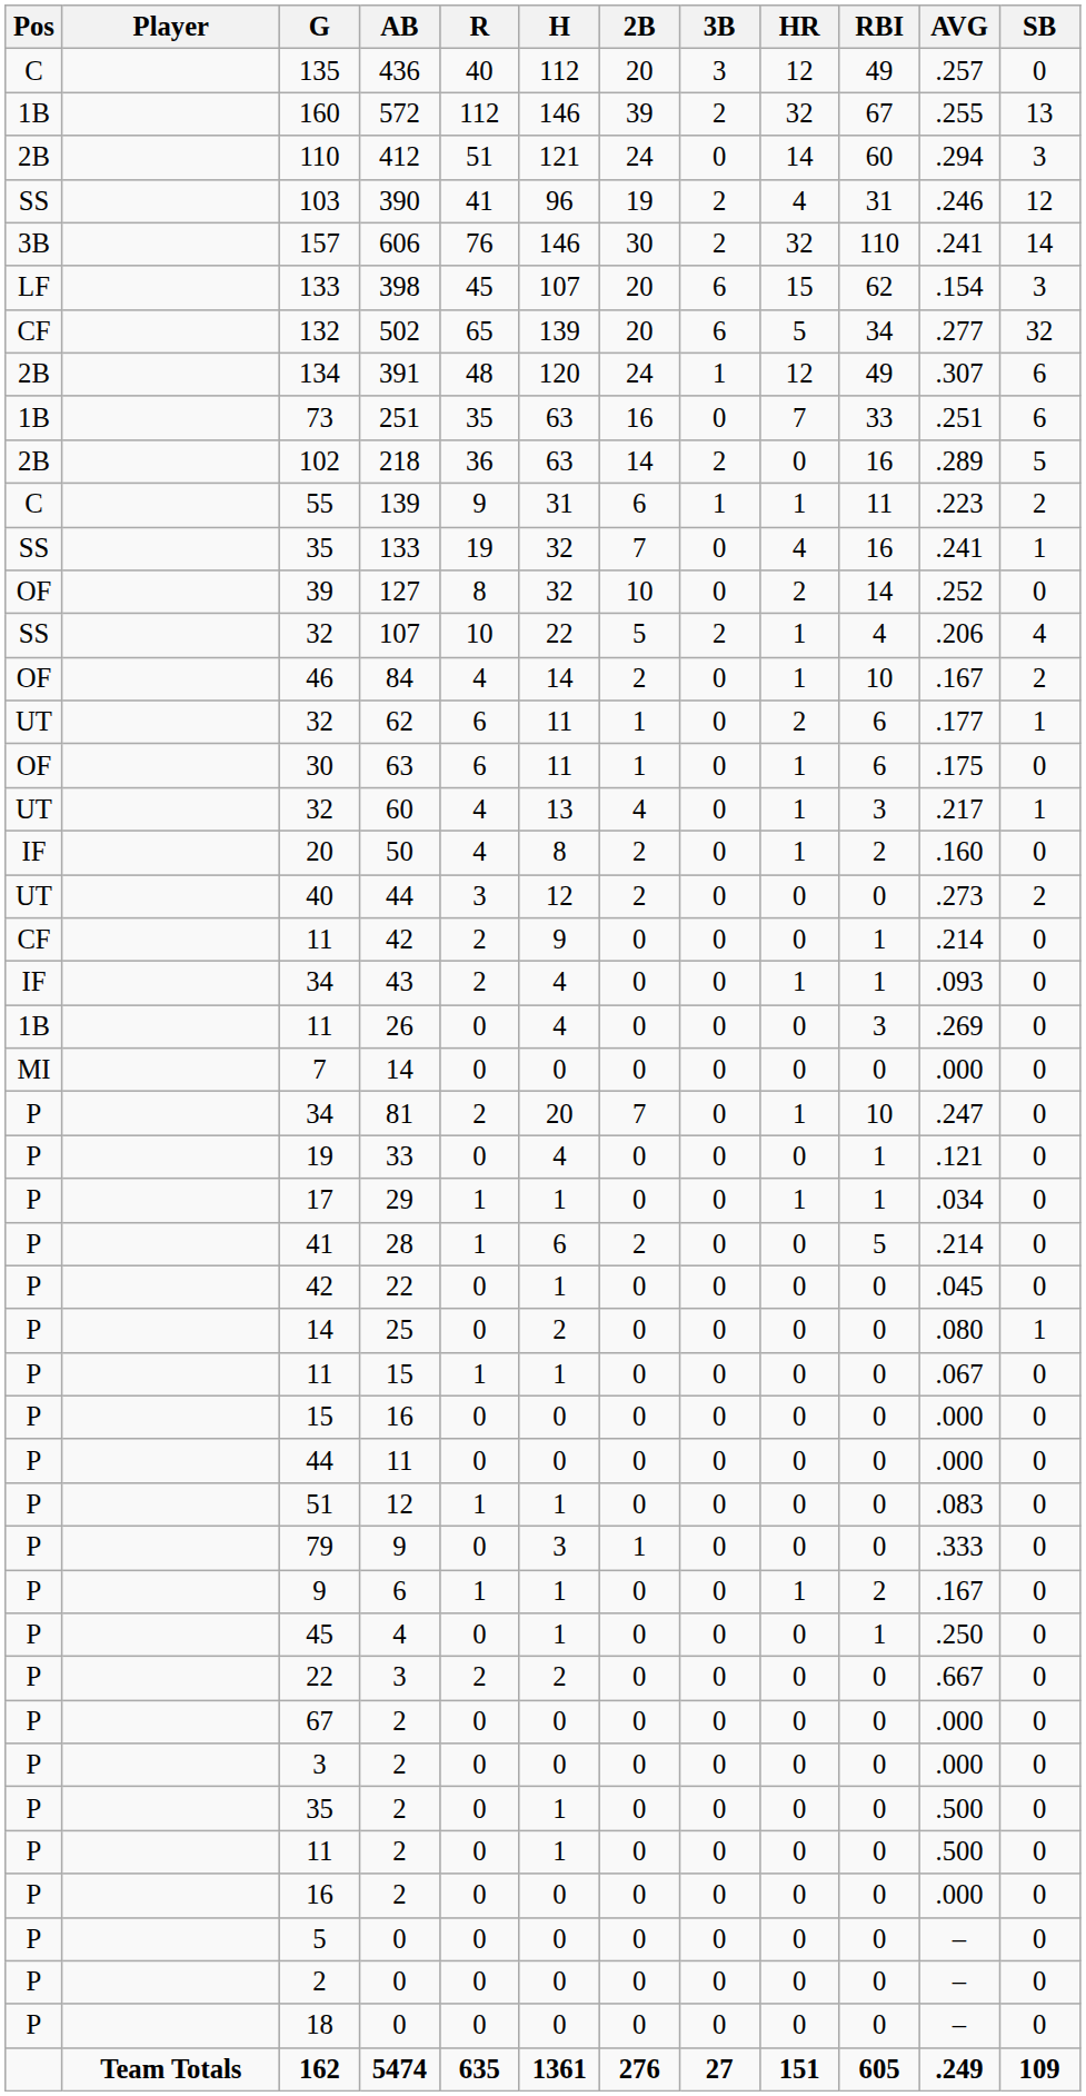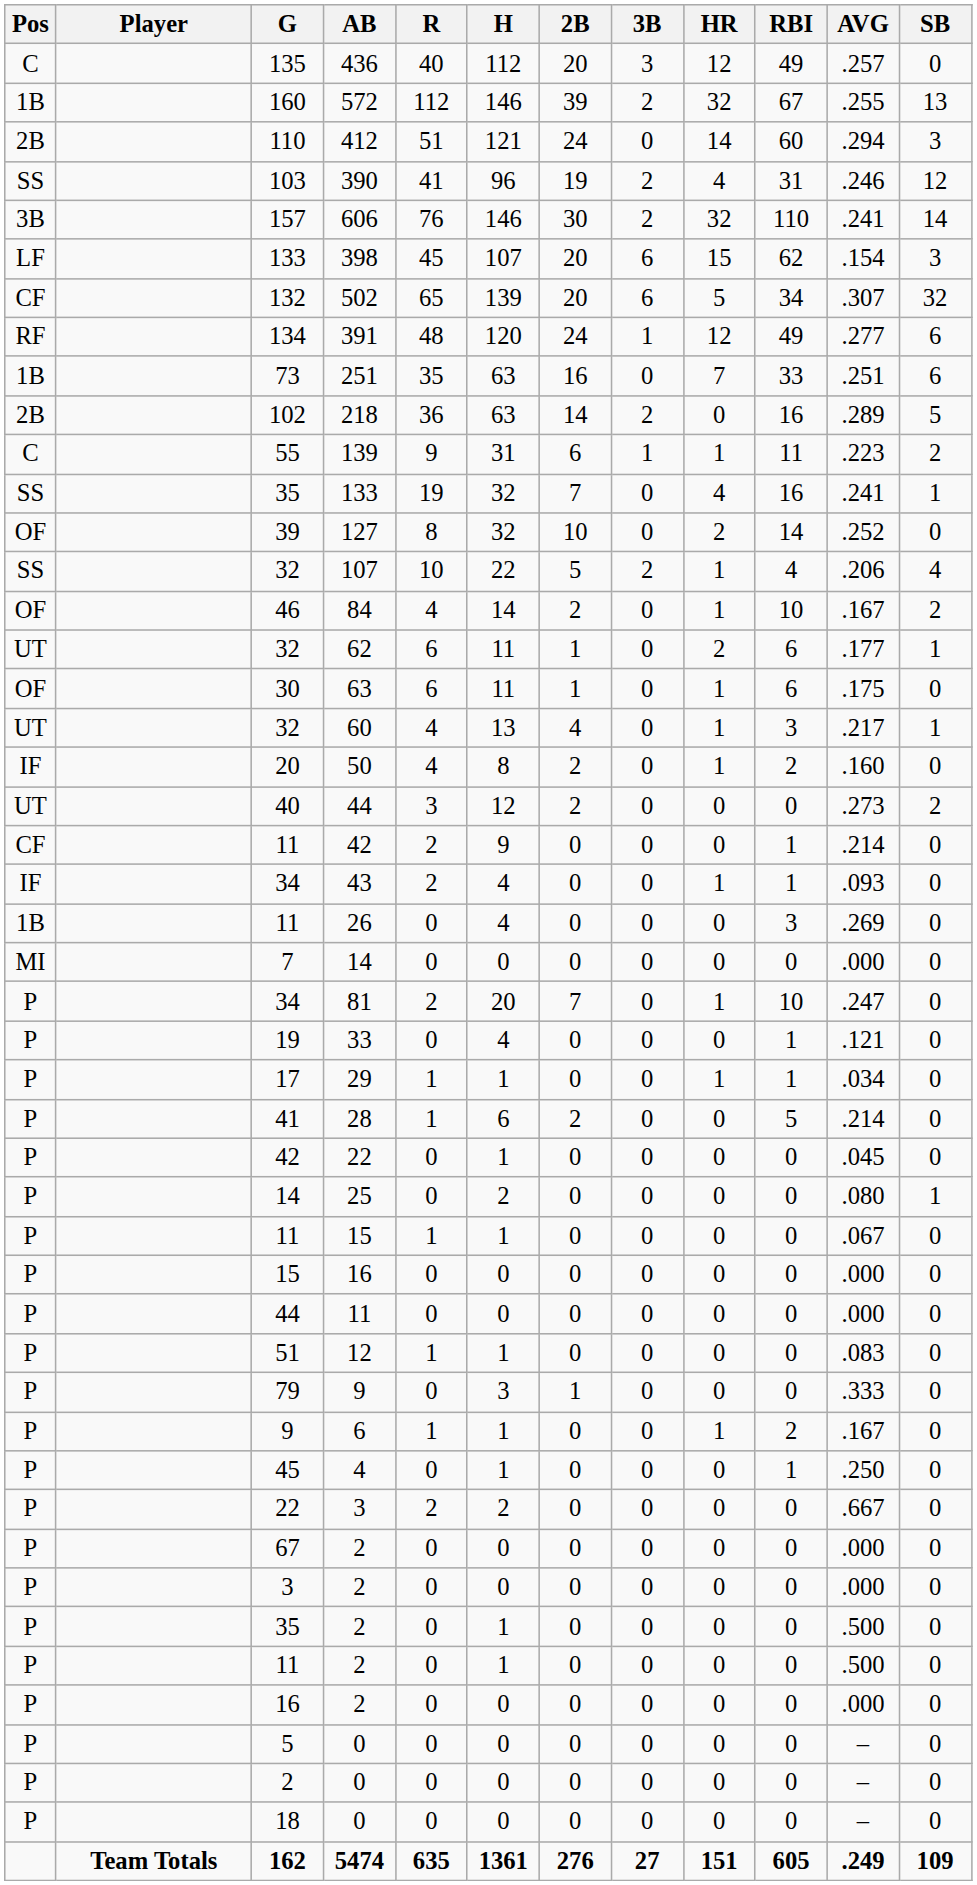 <table class="wikitable sortable">
 <tr>
 <th bgcolor="#DDDDFF" width="5%">Pos</th>
 <th bgcolor="#DDDDFF" width="19%">Player</th>
 <th bgcolor="#DDDDFF" width="7%">G</th>
 <th bgcolor="#DDDDFF" width="7%">AB</th>
 <th bgcolor="#DDDDFF" width="7%">R</th>
 <th bgcolor="#DDDDFF" width="7%">H</th>
 <th bgcolor="#DDDDFF" width="7%">2B</th>
 <th bgcolor="#DDDDFF" width="7%">3B</th>
 <th bgcolor="#DDDDFF" width="7%">HR</th>
 <th bgcolor="#DDDDFF" width="7%">RBI</th>
 <th bgcolor="#DDDDFF" width="7%">AVG</th>
 <th bgcolor="#DDDDFF" width="7%">SB</th>
 </tr>
 <tr align="center">
 <td>C</td>
 <td></td>
 <td>135</td>
 <td>436</td>
 <td>40</td>
 <td>112</td>
 <td>20</td>
 <td>3</td>
 <td>12</td>
 <td>49</td>
 <td>.257</td>
 <td>0</td>
 </tr>
 <tr align="center">
 <td>1B</td>
 <td></td>
 <td>160</td>
 <td>572</td>
 <td>112</td>
 <td>146</td>
 <td>39</td>
 <td>2</td>
 <td>32</td>
 <td>67</td>
 <td>.255</td>
 <td>13</td>
 </tr>
 <tr align="center">
 <td>2B</td>
 <td></td>
 <td>110</td>
 <td>412</td>
 <td>51</td>
 <td>121</td>
 <td>24</td>
 <td>0</td>
 <td>14</td>
 <td>60</td>
 <td>.294</td>
 <td>3</td>
 </tr>
 <tr align="center">
 <td>SS</td>
 <td></td>
 <td>103</td>
 <td>390</td>
 <td>41</td>
 <td>96</td>
 <td>19</td>
 <td>2</td>
 <td>4</td>
 <td>31</td>
 <td>.246</td>
 <td>12</td>
 </tr>
 <tr align="center">
 <td>3B</td>
 <td></td>
 <td>157</td>
 <td>606</td>
 <td>76</td>
 <td>146</td>
 <td>30</td>
 <td>2</td>
 <td>32</td>
 <td>110</td>
 <td>.241</td>
 <td>14</td>
 </tr>
 <tr align="center">
 <td>LF</td>
 <td></td>
 <td>133</td>
 <td>398</td>
 <td>45</td>
 <td>107</td>
 <td>20</td>
 <td>6</td>
 <td>15</td>
 <td>62</td>
 <td>.154</td>
 <td>3</td>
 </tr>
 <tr align="center">
 <td>CF</td>
 <td></td>
 <td>132</td>
 <td>502</td>
 <td>65</td>
 <td>139</td>
 <td>20</td>
 <td>6</td>
 <td>5</td>
 <td>34</td>
-<td>.277</td>
+<td>.307</td>
 <td>32</td>
 </tr>
 <tr align="center">
-<td>2B</td>
+<td>RF</td>
 <td></td>
 <td>134</td>
 <td>391</td>
 <td>48</td>
 <td>120</td>
 <td>24</td>
 <td>1</td>
 <td>12</td>
 <td>49</td>
-<td>.307</td>
+<td>.277</td>
 <td>6</td>
 </tr>
 <tr align="center">
 <td>1B</td>
 <td></td>
 <td>73</td>
 <td>251</td>
 <td>35</td>
 <td>63</td>
 <td>16</td>
 <td>0</td>
 <td>7</td>
 <td>33</td>
 <td>.251</td>
 <td>6</td>
 </tr>
 <tr align="center">
 <td>2B</td>
 <td></td>
 <td>102</td>
 <td>218</td>
 <td>36</td>
 <td>63</td>
 <td>14</td>
 <td>2</td>
 <td>0</td>
 <td>16</td>
 <td>.289</td>
 <td>5</td>
 </tr>
 <tr align="center">
 <td>C</td>
 <td></td>
 <td>55</td>
 <td>139</td>
 <td>9</td>
 <td>31</td>
 <td>6</td>
 <td>1</td>
 <td>1</td>
 <td>11</td>
 <td>.223</td>
 <td>2</td>
 </tr>
 <tr align="center">
 <td>SS</td>
 <td></td>
 <td>35</td>
 <td>133</td>
 <td>19</td>
 <td>32</td>
 <td>7</td>
 <td>0</td>
 <td>4</td>
 <td>16</td>
 <td>.241</td>
 <td>1</td>
 </tr>
 <tr align="center">
 <td>OF</td>
 <td></td>
 <td>39</td>
 <td>127</td>
 <td>8</td>
 <td>32</td>
 <td>10</td>
 <td>0</td>
 <td>2</td>
 <td>14</td>
 <td>.252</td>
 <td>0</td>
 </tr>
 <tr align="center">
 <td>SS</td>
 <td></td>
 <td>32</td>
 <td>107</td>
 <td>10</td>
 <td>22</td>
 <td>5</td>
 <td>2</td>
 <td>1</td>
 <td>4</td>
 <td>.206</td>
 <td>4</td>
 </tr>
 <tr align="center">
 <td>OF</td>
 <td></td>
 <td>46</td>
 <td>84</td>
 <td>4</td>
 <td>14</td>
 <td>2</td>
 <td>0</td>
 <td>1</td>
 <td>10</td>
 <td>.167</td>
 <td>2</td>
 </tr>
 <tr align="center">
 <td>UT</td>
 <td></td>
 <td>32</td>
 <td>62</td>
 <td>6</td>
 <td>11</td>
 <td>1</td>
 <td>0</td>
 <td>2</td>
 <td>6</td>
 <td>.177</td>
 <td>1</td>
 </tr>
 <tr align="center">
 <td>OF</td>
 <td></td>
 <td>30</td>
 <td>63</td>
 <td>6</td>
 <td>11</td>
 <td>1</td>
 <td>0</td>
 <td>1</td>
 <td>6</td>
 <td>.175</td>
 <td>0</td>
 </tr>
 <tr align="center">
 <td>UT</td>
 <td></td>
 <td>32</td>
 <td>60</td>
 <td>4</td>
 <td>13</td>
 <td>4</td>
 <td>0</td>
 <td>1</td>
 <td>3</td>
 <td>.217</td>
 <td>1</td>
 </tr>
 <tr align="center">
 <td>IF</td>
 <td></td>
 <td>20</td>
 <td>50</td>
 <td>4</td>
 <td>8</td>
 <td>2</td>
 <td>0</td>
 <td>1</td>
 <td>2</td>
 <td>.160</td>
 <td>0</td>
 </tr>
 <tr align="center">
 <td>UT</td>
 <td></td>
 <td>40</td>
 <td>44</td>
 <td>3</td>
 <td>12</td>
 <td>2</td>
 <td>0</td>
 <td>0</td>
 <td>0</td>
 <td>.273</td>
 <td>2</td>
 </tr>
 <tr align="center">
 <td>CF</td>
 <td></td>
 <td>11</td>
 <td>42</td>
 <td>2</td>
 <td>9</td>
 <td>0</td>
 <td>0</td>
 <td>0</td>
 <td>1</td>
 <td>.214</td>
 <td>0</td>
 </tr>
 <tr align="center">
 <td>IF</td>
 <td></td>
 <td>34</td>
 <td>43</td>
 <td>2</td>
 <td>4</td>
 <td>0</td>
 <td>0</td>
 <td>1</td>
 <td>1</td>
 <td>.093</td>
 <td>0</td>
 </tr>
 <tr align="center">
 <td>1B</td>
 <td></td>
 <td>11</td>
 <td>26</td>
 <td>0</td>
 <td>4</td>
 <td>0</td>
 <td>0</td>
 <td>0</td>
 <td>3</td>
 <td>.269</td>
 <td>0</td>
 </tr>
 <tr align="center">
 <td>MI</td>
 <td></td>
 <td>7</td>
 <td>14</td>
 <td>0</td>
 <td>0</td>
 <td>0</td>
 <td>0</td>
 <td>0</td>
 <td>0</td>
 <td>.000</td>
 <td>0</td>
 </tr>
 <tr align="center">
 <td>P</td>
 <td></td>
 <td>34</td>
 <td>81</td>
 <td>2</td>
 <td>20</td>
 <td>7</td>
 <td>0</td>
 <td>1</td>
 <td>10</td>
 <td>.247</td>
 <td>0</td>
 </tr>
 <tr align="center">
 <td>P</td>
 <td></td>
 <td>19</td>
 <td>33</td>
 <td>0</td>
 <td>4</td>
 <td>0</td>
 <td>0</td>
 <td>0</td>
 <td>1</td>
 <td>.121</td>
 <td>0</td>
 </tr>
 <tr align="center">
 <td>P</td>
 <td></td>
 <td>17</td>
 <td>29</td>
 <td>1</td>
 <td>1</td>
 <td>0</td>
 <td>0</td>
 <td>1</td>
 <td>1</td>
 <td>.034</td>
 <td>0</td>
 </tr>
 <tr align="center">
 <td>P</td>
 <td></td>
 <td>41</td>
 <td>28</td>
 <td>1</td>
 <td>6</td>
 <td>2</td>
 <td>0</td>
 <td>0</td>
 <td>5</td>
 <td>.214</td>
 <td>0</td>
 </tr>
 <tr align="center">
 <td>P</td>
 <td></td>
 <td>42</td>
 <td>22</td>
 <td>0</td>
 <td>1</td>
 <td>0</td>
 <td>0</td>
 <td>0</td>
 <td>0</td>
 <td>.045</td>
 <td>0</td>
 </tr>
 <tr align="center">
 <td>P</td>
 <td></td>
 <td>14</td>
 <td>25</td>
 <td>0</td>
 <td>2</td>
 <td>0</td>
 <td>0</td>
 <td>0</td>
 <td>0</td>
 <td>.080</td>
 <td>1</td>
 </tr>
 <tr align="center">
 <td>P</td>
 <td></td>
 <td>11</td>
 <td>15</td>
 <td>1</td>
 <td>1</td>
 <td>0</td>
 <td>0</td>
 <td>0</td>
 <td>0</td>
 <td>.067</td>
 <td>0</td>
 </tr>
 <tr align="center">
 <td>P</td>
 <td></td>
 <td>15</td>
 <td>16</td>
 <td>0</td>
 <td>0</td>
 <td>0</td>
 <td>0</td>
 <td>0</td>
 <td>0</td>
 <td>.000</td>
 <td>0</td>
 </tr>
 <tr align="center">
 <td>P</td>
 <td></td>
 <td>44</td>
 <td>11</td>
 <td>0</td>
 <td>0</td>
 <td>0</td>
 <td>0</td>
 <td>0</td>
 <td>0</td>
 <td>.000</td>
 <td>0</td>
 </tr>
 <tr align="center">
 <td>P</td>
 <td></td>
 <td>51</td>
 <td>12</td>
 <td>1</td>
 <td>1</td>
 <td>0</td>
 <td>0</td>
 <td>0</td>
 <td>0</td>
 <td>.083</td>
 <td>0</td>
 </tr>
 <tr align="center">
 <td>P</td>
 <td></td>
 <td>79</td>
 <td>9</td>
 <td>0</td>
 <td>3</td>
 <td>1</td>
 <td>0</td>
 <td>0</td>
 <td>0</td>
 <td>.333</td>
 <td>0</td>
 </tr>
 <tr align="center">
 <td>P</td>
 <td></td>
 <td>9</td>
 <td>6</td>
 <td>1</td>
 <td>1</td>
 <td>0</td>
 <td>0</td>
 <td>1</td>
 <td>2</td>
 <td>.167</td>
 <td>0</td>
 </tr>
 <tr align="center">
 <td>P</td>
 <td></td>
 <td>45</td>
 <td>4</td>
 <td>0</td>
 <td>1</td>
 <td>0</td>
 <td>0</td>
 <td>0</td>
 <td>1</td>
 <td>.250</td>
 <td>0</td>
 </tr>
 <tr align="center">
 <td>P</td>
 <td></td>
 <td>22</td>
 <td>3</td>
 <td>2</td>
 <td>2</td>
 <td>0</td>
 <td>0</td>
 <td>0</td>
 <td>0</td>
 <td>.667</td>
 <td>0</td>
 </tr>
 <tr align="center">
 <td>P</td>
 <td></td>
 <td>67</td>
 <td>2</td>
 <td>0</td>
 <td>0</td>
 <td>0</td>
 <td>0</td>
 <td>0</td>
 <td>0</td>
 <td>.000</td>
 <td>0</td>
 </tr>
 <tr align="center">
 <td>P</td>
 <td></td>
 <td>3</td>
 <td>2</td>
 <td>0</td>
 <td>0</td>
 <td>0</td>
 <td>0</td>
 <td>0</td>
 <td>0</td>
 <td>.000</td>
 <td>0</td>
 </tr>
 <tr align="center">
 <td>P</td>
 <td></td>
 <td>35</td>
 <td>2</td>
 <td>0</td>
 <td>1</td>
 <td>0</td>
 <td>0</td>
 <td>0</td>
 <td>0</td>
 <td>.500</td>
 <td>0</td>
 </tr>
 <tr align="center">
 <td>P</td>
 <td></td>
 <td>11</td>
 <td>2</td>
 <td>0</td>
 <td>1</td>
 <td>0</td>
 <td>0</td>
 <td>0</td>
 <td>0</td>
 <td>.500</td>
 <td>0</td>
 </tr>
 <tr align="center">
 <td>P</td>
 <td></td>
 <td>16</td>
 <td>2</td>
 <td>0</td>
 <td>0</td>
 <td>0</td>
 <td>0</td>
 <td>0</td>
 <td>0</td>
 <td>.000</td>
 <td>0</td>
 </tr>
 <tr align="center">
 <td>P</td>
 <td></td>
 <td>5</td>
 <td>0</td>
 <td>0</td>
 <td>0</td>
 <td>0</td>
 <td>0</td>
 <td>0</td>
 <td>0</td>
 <td>–</td>
 <td>0</td>
 </tr>
 <tr align="center">
 <td>P</td>
 <td></td>
 <td>2</td>
 <td>0</td>
 <td>0</td>
 <td>0</td>
 <td>0</td>
 <td>0</td>
 <td>0</td>
 <td>0</td>
 <td>–</td>
 <td>0</td>
 </tr>
 <tr align="center">
 <td>P</td>
 <td></td>
 <td>18</td>
 <td>0</td>
 <td>0</td>
 <td>0</td>
 <td>0</td>
 <td>0</td>
 <td>0</td>
 <td>0</td>
 <td>–</td>
 <td>0</td>
 </tr>
 <tr align="center" class="unsortable">
 <td></td>
 <td><strong>Team Totals</strong></td>
 <td><strong>162</strong></td>
 <td><strong>5474</strong></td>
 <td><strong>635</strong></td>
 <td><strong>1361</strong></td>
 <td><strong>276</strong></td>
 <td><strong>27</strong></td>
 <td><strong>151</strong></td>
 <td><strong>605</strong></td>
 <td><strong>.249</strong></td>
 <td><strong>109</strong></td>
 </tr>
 </table>
